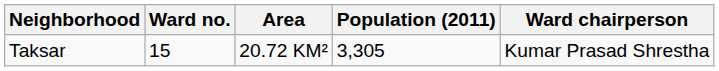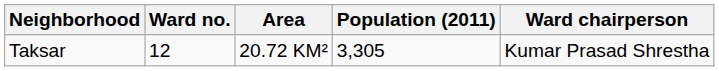 <table class="wikitable">
 <tr>
 <th>Neighborhood</th>
 <th>Ward no.</th>
 <th>Area</th>
 <th>Population (2011)</th>
 <th>Ward chairperson</th>
 </tr>
 <tr>
 <td>Taksar</td>
-<td>15</td>
+<td>12</td>
 <td>20.72 KM²</td>
 <td>3,305</td>
 <td>Kumar Prasad Shrestha</td>
 </tr>
 </table>
